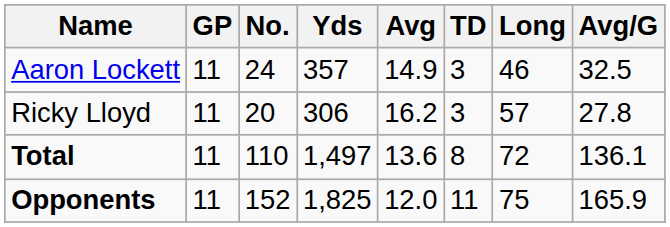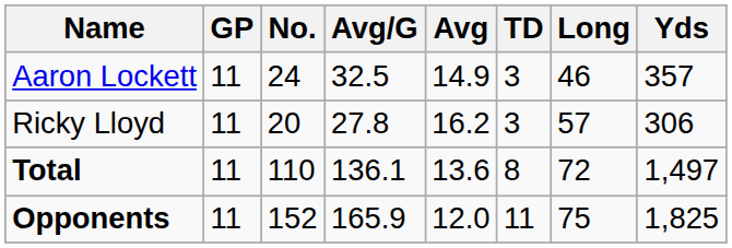 <table class="wikitable" style="white-space:nowrap;">
 <tr>
 <th>Name</th>
 <th>GP</th>
 <th>No.</th>
-<th>Yds</th>
+<th>Avg/G</th>
 <th>Avg</th>
 <th>TD</th>
 <th>Long</th>
-<th>Avg/G</th>
+<th>Yds</th>
 </tr>
 <tr>
 <td><a href='#'>Aaron Lockett</a></td>
 <td>11</td>
 <td>24</td>
-<td>357</td>
+<td>32.5</td>
 <td>14.9</td>
 <td>3</td>
 <td>46</td>
-<td>32.5</td>
+<td>357</td>
 </tr>
 <tr>
 <td>Ricky Lloyd</td>
 <td>11</td>
 <td>20</td>
-<td>306</td>
+<td>27.8</td>
 <td>16.2</td>
 <td>3</td>
 <td>57</td>
-<td>27.8</td>
+<td>306</td>
 </tr>
 <tr>
 <td><strong>Total</strong></td>
 <td>11</td>
 <td>110</td>
-<td>1,497</td>
+<td>136.1</td>
 <td>13.6</td>
 <td>8</td>
 <td>72</td>
-<td>136.1</td>
+<td>1,497</td>
 </tr>
 <tr>
 <td><strong>Opponents</strong></td>
 <td>11</td>
 <td>152</td>
-<td>1,825</td>
+<td>165.9</td>
 <td>12.0</td>
 <td>11</td>
 <td>75</td>
-<td>165.9</td>
+<td>1,825</td>
 </tr>
 </table>
